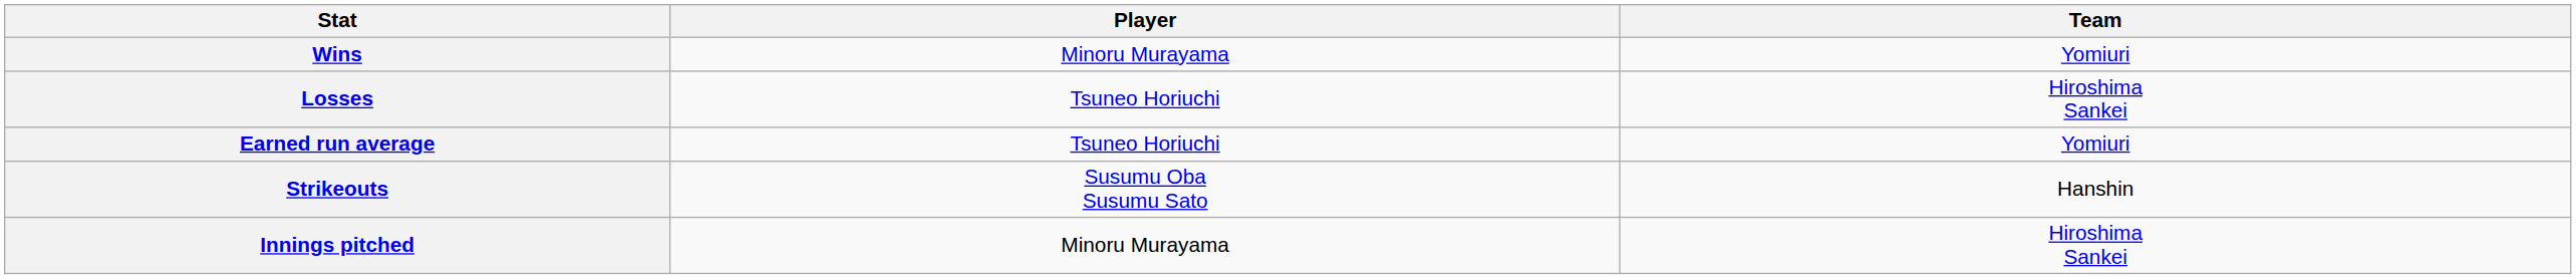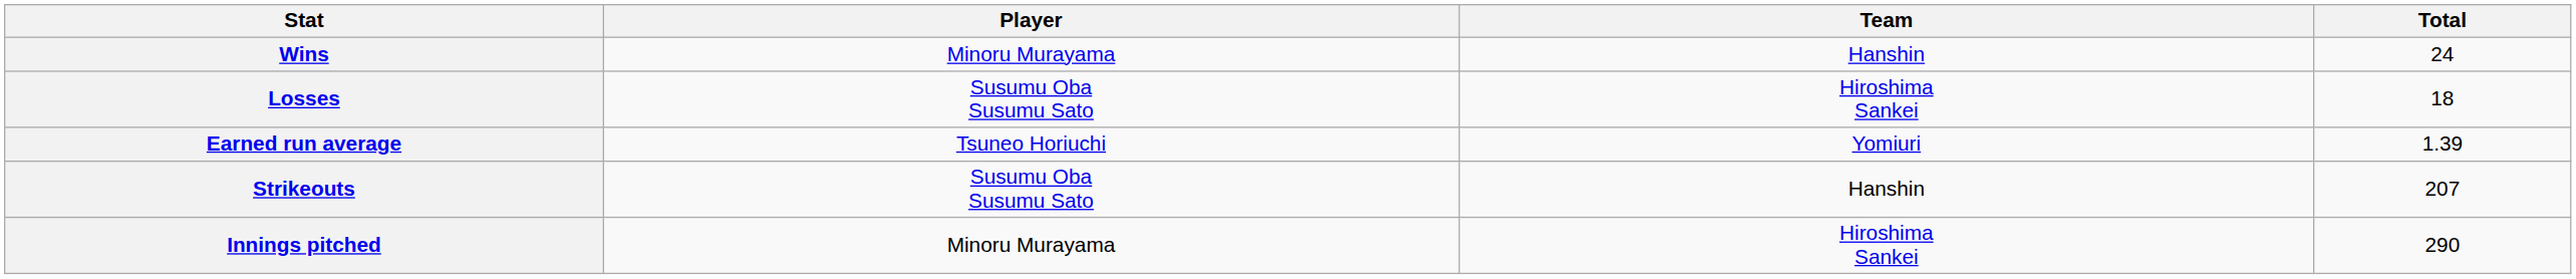 <table class="wikitable" style="text-align:center;">
 <tr>
 <th scope="col" style="width:7%;">Stat</th>
 <th scope="col" style="width:10%;">Player</th>
 <th scope="col" style="width:10%;">Team</th>
+<th scope="col" style="width:3%;">Total</th>
 </tr>
 <tr>
 <th scope="row" style="text-align:center;"><a href='#'>Wins</a></th>
 <td><a href='#'>Minoru Murayama</a></td>
-<td><a href='#'>Yomiuri</a></td>
+<td><a href='#'>Hanshin</a></td>
+<td>24</td>
 </tr>
 <tr>
 <th scope="row" style="text-align:center;"><a href='#'>Losses</a></th>
-<td><a href='#'>Tsuneo Horiuchi</a></td>
+<td><a href='#'>Susumu Oba</a><br><a href='#'>Susumu Sato</a></td>
 <td><a href='#'>Hiroshima</a><br><a href='#'>Sankei</a></td>
+<td>18</td>
 </tr>
 <tr>
 <th scope="row" style="text-align:center;"><a href='#'>Earned run average</a></th>
 <td><a href='#'>Tsuneo Horiuchi</a></td>
 <td><a href='#'>Yomiuri</a></td>
+<td>1.39</td>
 </tr>
 <tr>
 <th scope="row" style="text-align:center;"><a href='#'>Strikeouts</a></th>
 <td><a href='#'>Susumu Oba</a><br><a href='#'>Susumu Sato</a></td>
 <td>Hanshin</td>
+<td>207</td>
 </tr>
 <tr>
 <th scope="row" style="text-align:center;"><a href='#'>Innings pitched</a></th>
 <td>Minoru Murayama</td>
 <td><a href='#'>Hiroshima</a><br><a href='#'>Sankei</a></td>
+<td>290</td>
 </tr>
 </table>
